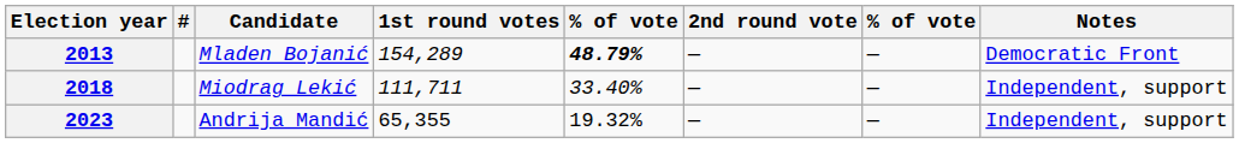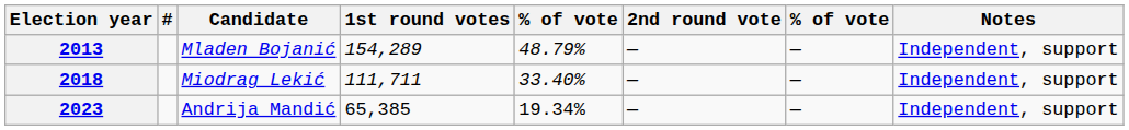 <table class="wikitable">
 <tr>
 <th>Election year</th>
 <th>#</th>
 <th>Candidate</th>
 <th>1st round votes</th>
 <th>% of vote</th>
 <th>2nd round vote</th>
 <th>% of vote</th>
 <th>Notes</th>
 </tr>
 <tr>
 <th><a href='#'>2013</a></th>
 <td></td>
 <td><em><a href='#'>Mladen Bojanić</a></em></td>
 <td><em>154,289</em></td>
-<td><strong><em>48.79%</em></strong></td>
+<td><em>48.79%</em></td>
 <td><em>—</em></td>
 <td><em>—</em></td>
-<td><a href='#'>Democratic Front</a></td>
+<td><a href='#'>Independent</a>, support</td>
 </tr>
 <tr>
 <th><a href='#'>2018</a></th>
 <td></td>
 <td><em><a href='#'>Miodrag Lekić</a></em></td>
 <td><em>111,711</em></td>
 <td><em>33.40%</em></td>
 <td><em>—</em></td>
 <td><em>—</em></td>
 <td><a href='#'>Independent</a>, support</td>
 </tr>
 <tr>
 <th><a href='#'>2023</a></th>
 <td></td>
 <td><a href='#'>Andrija Mandić</a></td>
-<td>65,355</td>
-<td>19.32%</td>
+<td>65,385</td>
+<td>19.34%</td>
 <td>—</td>
 <td>—</td>
 <td><a href='#'>Independent</a>, support</td>
 </tr>
 </table>
